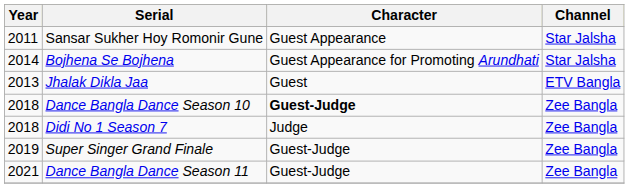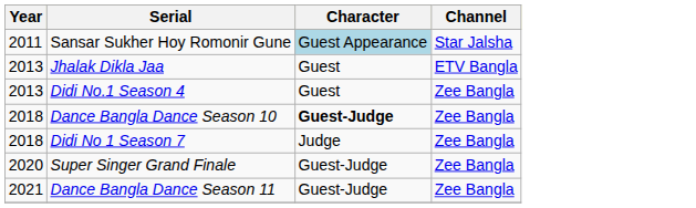 <table class="wikitable">
 <tr style="background:#ff9; text-align:center;">
 <th>Year</th>
 <th>Serial</th>
 <th>Character</th>
 <th>Channel</th>
 </tr>
 <tr>
 <td>2011</td>
 <td>Sansar Sukher Hoy Romonir Gune</td>
-<td>Guest Appearance</td>
-<td><a href='#'>Star Jalsha</a></td>
-</tr>
-<tr>
-<td>2014</td>
-<td><em><a href='#'>Bojhena Se Bojhena</a></em></td>
-<td>Guest Appearance for Promoting <a href='#'><em>Arundhati</em></a></td>
+<td style="background: lightblue;">Guest Appearance</td>
 <td><a href='#'>Star Jalsha</a></td>
 </tr>
 <tr>
 <td>2013</td>
 <td><em><a href='#'>Jhalak Dikla Jaa</a></em></td>
 <td>Guest</td>
 <td><a href='#'>ETV Bangla</a></td>
+</tr>
+<tr>
+<td>2013</td>
+<td><em><a href='#'>Didi No.1 Season 4</a></em></td>
+<td>Guest</td>
+<td><a href='#'>Zee Bangla</a></td>
 </tr>
 <tr>
 <td>2018</td>
 <td><em><a href='#'>Dance Bangla Dance</a> Season 10</em></td>
 <td><strong>Guest-Judge</strong></td>
 <td><a href='#'>Zee Bangla</a></td>
 </tr>
 <tr>
 <td>2018</td>
 <td><em><a href='#'>Didi No 1 Season 7</a></em></td>
 <td>Judge</td>
 <td><a href='#'>Zee Bangla</a></td>
 </tr>
 <tr>
-<td>2019</td>
+<td>2020</td>
 <td><em>Super Singer Grand Finale</em></td>
 <td>Guest-Judge</td>
 <td><a href='#'>Zee Bangla</a></td>
 </tr>
 <tr>
 <td>2021</td>
 <td><em><a href='#'>Dance Bangla Dance</a> Season 11</em></td>
 <td>Guest-Judge</td>
 <td><a href='#'>Zee Bangla</a></td>
 </tr>
 <tr>
 </tr>
 </table>
